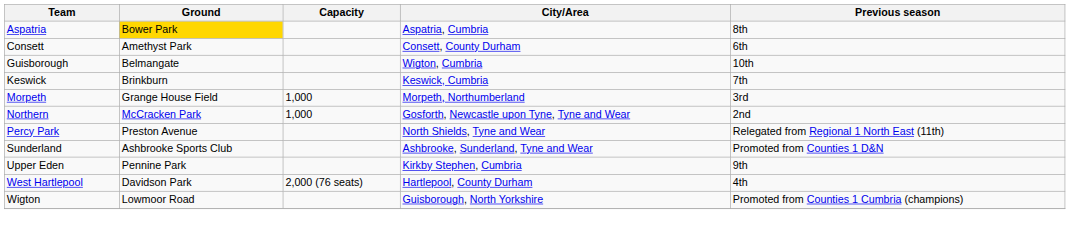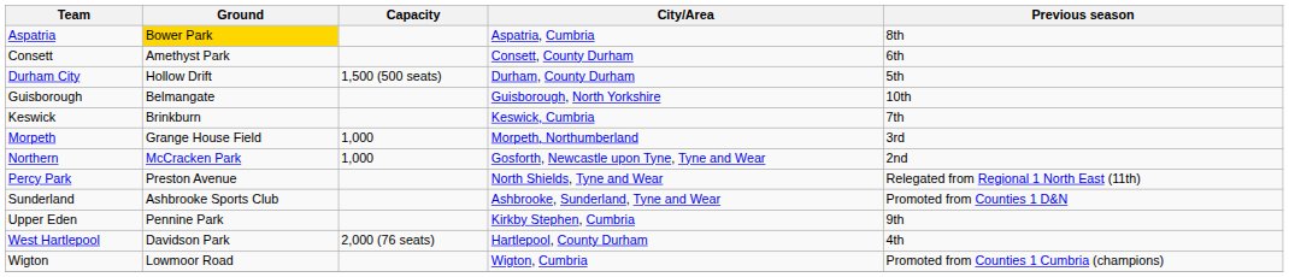 <table class="wikitable sortable" width=100%>
 <tr>
 <th>Team</th>
 <th>Ground</th>
 <th>Capacity</th>
 <th>City/Area</th>
 <th>Previous season</th>
 </tr>
 <tr>
 <td><a href='#'>Aspatria</a></td>
 <td style="background: gold;">Bower Park</td>
 <td></td>
 <td><a href='#'>Aspatria</a>, <a href='#'>Cumbria</a></td>
 <td>8th</td>
 </tr>
 <tr>
 <td>Consett</td>
 <td>Amethyst Park</td>
 <td></td>
 <td><a href='#'>Consett</a>, <a href='#'>County Durham</a></td>
 <td>6th</td>
 </tr>
 <tr>
+<td><a href='#'>Durham City</a></td>
+<td>Hollow Drift</td>
+<td>1,500 (500 seats)</td>
+<td><a href='#'>Durham</a>, <a href='#'>County Durham</a></td>
+<td>5th</td>
+</tr>
+<tr>
 <td>Guisborough</td>
 <td>Belmangate</td>
 <td></td>
-<td><a href='#'>Wigton</a>, <a href='#'>Cumbria</a></td>
+<td><a href='#'>Guisborough</a>, <a href='#'>North Yorkshire</a></td>
 <td>10th</td>
 </tr>
 <tr>
 <td>Keswick</td>
 <td>Brinkburn</td>
 <td></td>
 <td><a href='#'>Keswick, Cumbria</a></td>
 <td>7th</td>
 </tr>
 <tr>
 <td><a href='#'>Morpeth</a></td>
 <td>Grange House Field</td>
 <td>1,000</td>
 <td><a href='#'>Morpeth, Northumberland</a></td>
 <td>3rd</td>
 </tr>
 <tr>
 <td><a href='#'>Northern</a></td>
 <td><a href='#'>McCracken Park</a></td>
 <td>1,000</td>
 <td><a href='#'>Gosforth</a>, <a href='#'>Newcastle upon Tyne</a>, <a href='#'>Tyne and Wear</a></td>
 <td>2nd</td>
 </tr>
 <tr>
 <td><a href='#'>Percy Park</a></td>
 <td>Preston Avenue</td>
 <td></td>
 <td><a href='#'>North Shields</a>, <a href='#'>Tyne and Wear</a></td>
 <td>Relegated from <a href='#'>Regional 1 North East</a> (11th)</td>
 </tr>
 <tr>
 <td>Sunderland</td>
 <td>Ashbrooke Sports Club</td>
 <td></td>
 <td><a href='#'>Ashbrooke</a>, <a href='#'>Sunderland</a>, <a href='#'>Tyne and Wear</a></td>
 <td>Promoted from <a href='#'>Counties 1 D&N</a></td>
 </tr>
 <tr>
 <td>Upper Eden</td>
 <td>Pennine Park</td>
 <td></td>
 <td><a href='#'>Kirkby Stephen</a>, <a href='#'>Cumbria</a></td>
 <td>9th</td>
 </tr>
 <tr>
 <td><a href='#'>West Hartlepool</a></td>
 <td>Davidson Park</td>
 <td>2,000 (76 seats)</td>
 <td><a href='#'>Hartlepool</a>, <a href='#'>County Durham</a></td>
 <td>4th</td>
 </tr>
 <tr>
 <td>Wigton</td>
 <td>Lowmoor Road</td>
 <td></td>
-<td><a href='#'>Guisborough</a>, <a href='#'>North Yorkshire</a></td>
+<td><a href='#'>Wigton</a>, <a href='#'>Cumbria</a></td>
 <td>Promoted from <a href='#'>Counties 1 Cumbria</a> (champions)</td>
 </tr>
 <tr>
 </tr>
 </table>
